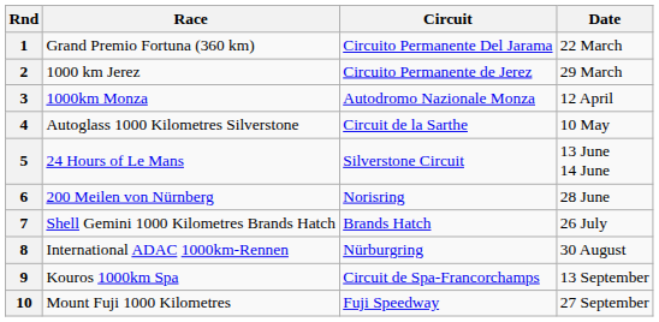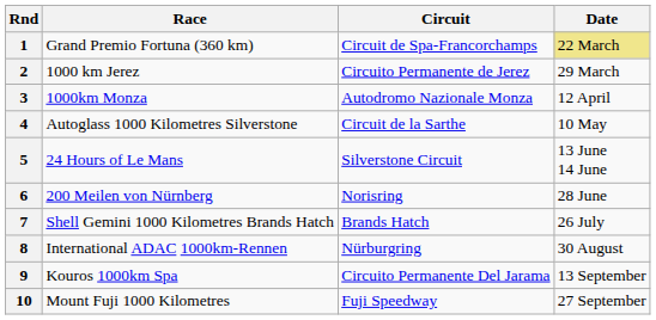 <table class="wikitable" style="font-size: 90%;">
 <tr>
 <th>Rnd</th>
 <th>Race</th>
 <th>Circuit</th>
 <th>Date</th>
 </tr>
 <tr>
 <th>1</th>
 <td> Grand Premio Fortuna (360 km)</td>
-<td><a href='#'>Circuito Permanente Del Jarama</a></td>
-<td>22 March</td>
+<td><a href='#'>Circuit de Spa-Francorchamps</a></td>
+<td style="background: khaki;">22 March</td>
 </tr>
 <tr>
 <th>2</th>
 <td> 1000 km Jerez</td>
 <td><a href='#'>Circuito Permanente de Jerez</a></td>
 <td>29 March</td>
 </tr>
 <tr>
 <th>3</th>
 <td> <a href='#'>1000km Monza</a></td>
 <td><a href='#'>Autodromo Nazionale Monza</a></td>
 <td>12 April</td>
 </tr>
 <tr>
 <th>4</th>
 <td> Autoglass 1000 Kilometres Silverstone</td>
 <td><a href='#'>Circuit de la Sarthe</a></td>
 <td>10 May</td>
 </tr>
 <tr>
 <th>5</th>
 <td> <a href='#'>24 Hours of Le Mans</a></td>
 <td><a href='#'>Silverstone Circuit</a></td>
 <td>13 June<br>14 June</td>
 </tr>
 <tr>
 <th>6</th>
 <td> <a href='#'>200 Meilen von Nürnberg</a></td>
 <td><a href='#'>Norisring</a></td>
 <td>28 June</td>
 </tr>
 <tr>
 <th>7</th>
 <td> <a href='#'>Shell</a> Gemini 1000 Kilometres Brands Hatch</td>
 <td><a href='#'>Brands Hatch</a></td>
 <td>26 July</td>
 </tr>
 <tr>
 <th>8</th>
 <td> International <a href='#'>ADAC</a> <a href='#'>1000km-Rennen</a></td>
 <td><a href='#'>Nürburgring</a></td>
 <td>30 August</td>
 </tr>
 <tr>
 <th>9</th>
 <td> Kouros <a href='#'>1000km Spa</a></td>
-<td><a href='#'>Circuit de Spa-Francorchamps</a></td>
+<td><a href='#'>Circuito Permanente Del Jarama</a></td>
 <td>13 September</td>
 </tr>
 <tr>
 <th>10</th>
 <td> Mount Fuji 1000 Kilometres</td>
 <td><a href='#'>Fuji Speedway</a></td>
 <td>27 September</td>
 </tr>
 </table>
